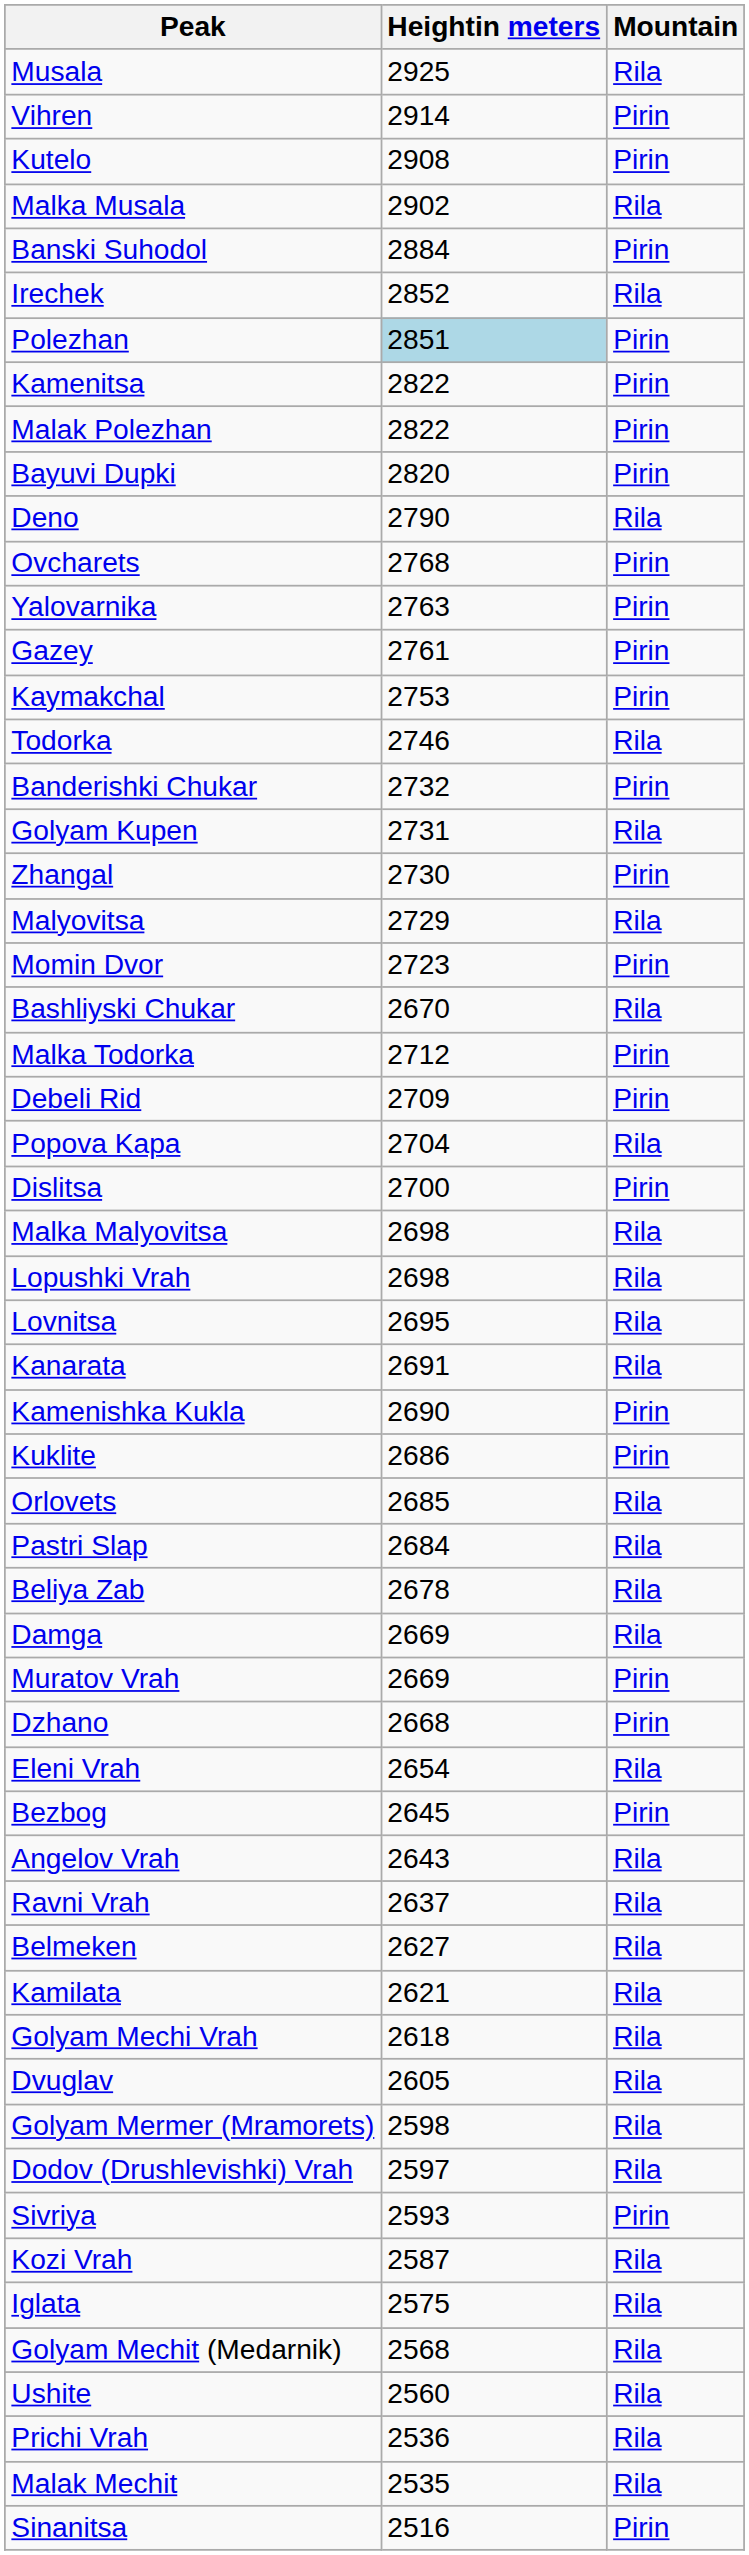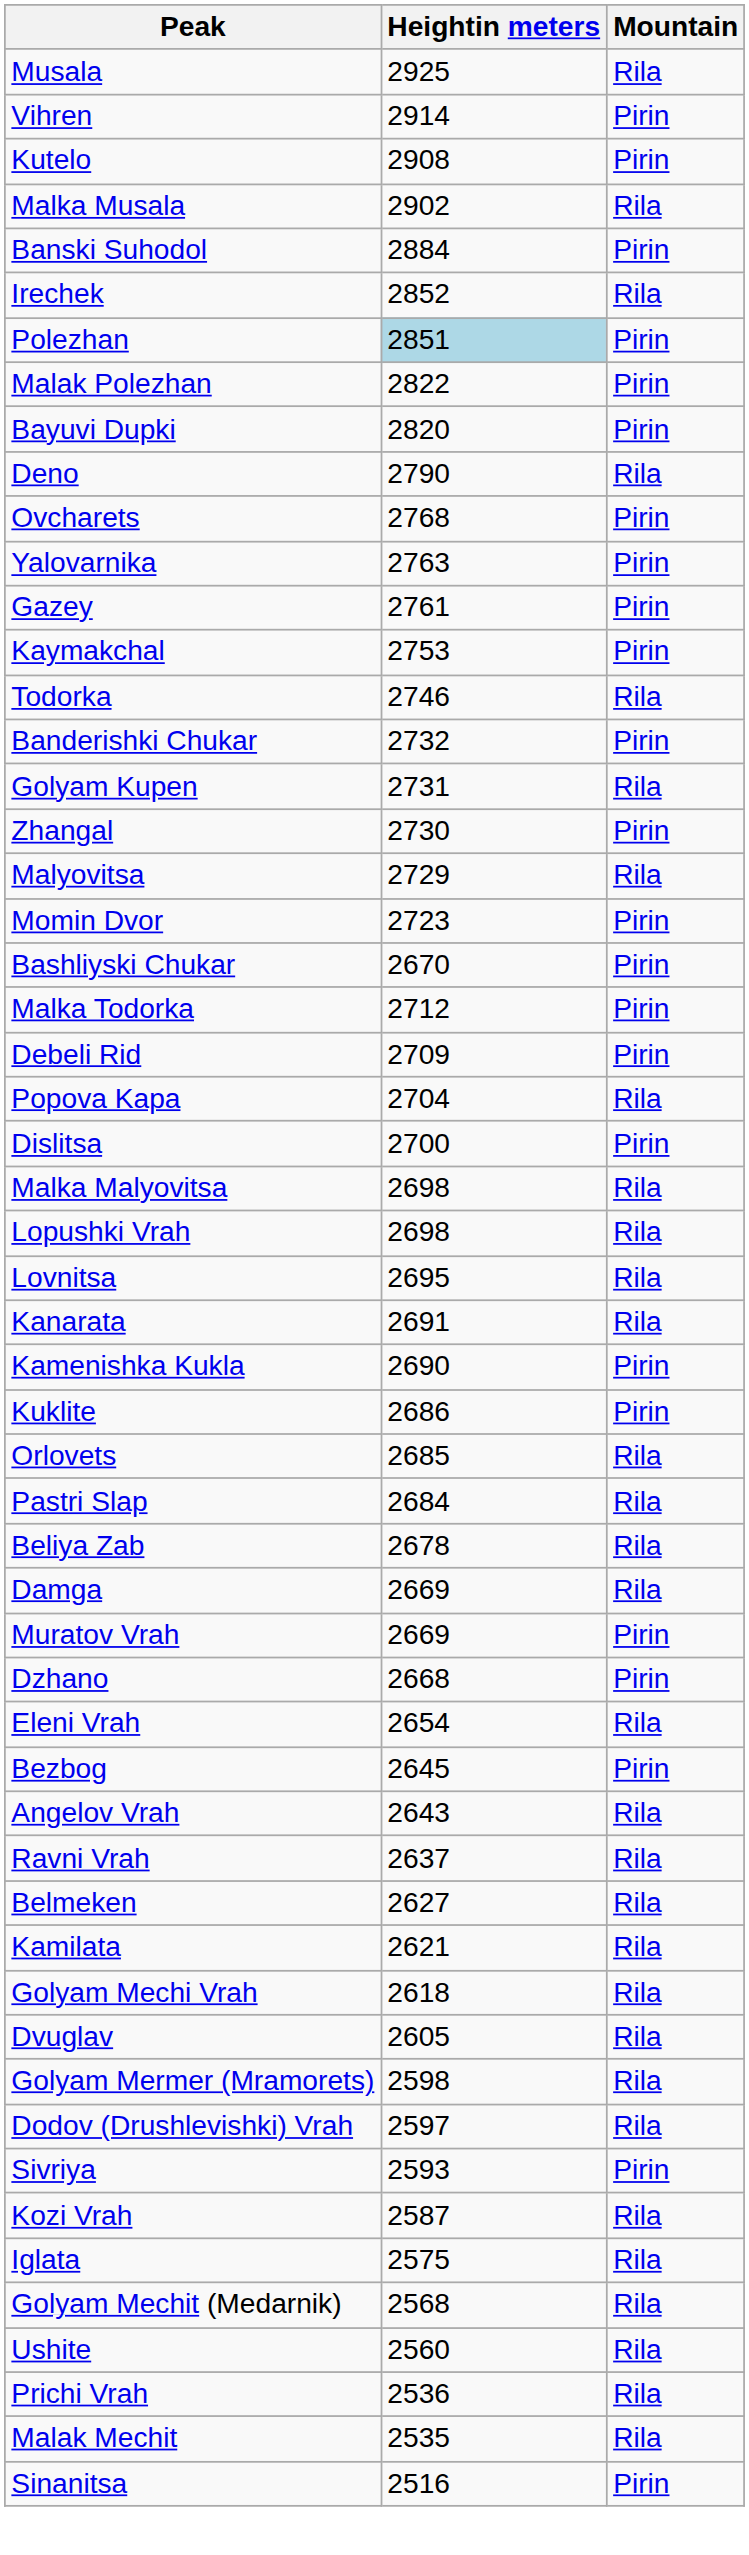 <table class="wikitable sortable">
 <tr>
 <th>Peak</th>
 <th>Heightin <a href='#'>meters</a></th>
 <th>Mountain</th>
 </tr>
 <tr>
 <td><a href='#'>Musala</a></td>
 <td>2925</td>
 <td><a href='#'>Rila</a></td>
 </tr>
 <tr>
 <td><a href='#'>Vihren</a></td>
 <td>2914</td>
 <td><a href='#'>Pirin</a></td>
 </tr>
 <tr>
 <td><a href='#'>Kutelo</a></td>
 <td>2908</td>
 <td><a href='#'>Pirin</a></td>
 </tr>
 <tr>
 <td><a href='#'>Malka Musala</a></td>
 <td>2902</td>
 <td><a href='#'>Rila</a></td>
 </tr>
 <tr>
 <td><a href='#'>Banski Suhodol</a></td>
 <td>2884</td>
 <td><a href='#'>Pirin</a></td>
 </tr>
 <tr>
 <td><a href='#'>Irechek</a></td>
 <td>2852</td>
 <td><a href='#'>Rila</a></td>
 </tr>
 <tr>
 <td><a href='#'>Polezhan</a></td>
 <td style="background: lightblue;">2851</td>
-<td><a href='#'>Pirin</a></td>
-</tr>
-<tr>
-<td><a href='#'>Kamenitsa</a></td>
-<td>2822</td>
 <td><a href='#'>Pirin</a></td>
 </tr>
 <tr>
 <td><a href='#'>Malak Polezhan</a></td>
 <td>2822</td>
 <td><a href='#'>Pirin</a></td>
 </tr>
 <tr>
 <td><a href='#'>Bayuvi Dupki</a></td>
 <td>2820</td>
 <td><a href='#'>Pirin</a></td>
 </tr>
 <tr>
 <td><a href='#'>Deno</a></td>
 <td>2790</td>
 <td><a href='#'>Rila</a></td>
 </tr>
 <tr>
 <td><a href='#'>Ovcharets</a></td>
 <td>2768</td>
 <td><a href='#'>Pirin</a></td>
 </tr>
 <tr>
 <td><a href='#'>Yalovarnika</a></td>
 <td>2763</td>
 <td><a href='#'>Pirin</a></td>
 </tr>
 <tr>
 <td><a href='#'>Gazey</a></td>
 <td>2761</td>
 <td><a href='#'>Pirin</a></td>
 </tr>
 <tr>
 <td><a href='#'>Kaymakchal</a></td>
 <td>2753</td>
 <td><a href='#'>Pirin</a></td>
 </tr>
 <tr>
 <td><a href='#'>Todorka</a></td>
 <td>2746</td>
 <td><a href='#'>Rila</a></td>
 </tr>
 <tr>
 <td><a href='#'>Banderishki Chukar</a></td>
 <td>2732</td>
 <td><a href='#'>Pirin</a></td>
 </tr>
 <tr>
 <td><a href='#'>Golyam Kupen</a></td>
 <td>2731</td>
 <td><a href='#'>Rila</a></td>
 </tr>
 <tr>
 <td><a href='#'>Zhangal</a></td>
 <td>2730</td>
 <td><a href='#'>Pirin</a></td>
 </tr>
 <tr>
 <td><a href='#'>Malyovitsa</a></td>
 <td>2729</td>
 <td><a href='#'>Rila</a></td>
 </tr>
 <tr>
 <td><a href='#'>Momin Dvor</a></td>
 <td>2723</td>
 <td><a href='#'>Pirin</a></td>
 </tr>
 <tr>
 <td><a href='#'>Bashliyski Chukar</a></td>
 <td>2670</td>
-<td><a href='#'>Rila</a></td>
+<td><a href='#'>Pirin</a></td>
 </tr>
 <tr>
 <td><a href='#'>Malka Todorka</a></td>
 <td>2712</td>
 <td><a href='#'>Pirin</a></td>
 </tr>
 <tr>
 <td><a href='#'>Debeli Rid</a></td>
 <td>2709</td>
 <td><a href='#'>Pirin</a></td>
 </tr>
 <tr>
 <td><a href='#'>Popova Kapa</a></td>
 <td>2704</td>
 <td><a href='#'>Rila</a></td>
 </tr>
 <tr>
 <td><a href='#'>Dislitsa</a></td>
 <td>2700</td>
 <td><a href='#'>Pirin</a></td>
 </tr>
 <tr>
 <td><a href='#'>Malka Malyovitsa</a></td>
 <td>2698</td>
 <td><a href='#'>Rila</a></td>
 </tr>
 <tr>
 <td><a href='#'>Lopushki Vrah</a></td>
 <td>2698</td>
 <td><a href='#'>Rila</a></td>
 </tr>
 <tr>
 <td><a href='#'>Lovnitsa</a></td>
 <td>2695</td>
 <td><a href='#'>Rila</a></td>
 </tr>
 <tr>
 <td><a href='#'>Kanarata</a></td>
 <td>2691</td>
 <td><a href='#'>Rila</a></td>
 </tr>
 <tr>
 <td><a href='#'>Kamenishka Kukla</a></td>
 <td>2690</td>
 <td><a href='#'>Pirin</a></td>
 </tr>
 <tr>
 <td><a href='#'>Kuklite</a></td>
 <td>2686</td>
 <td><a href='#'>Pirin</a></td>
 </tr>
 <tr>
 <td><a href='#'>Orlovets</a></td>
 <td>2685</td>
 <td><a href='#'>Rila</a></td>
 </tr>
 <tr>
 <td><a href='#'>Pastri Slap</a></td>
 <td>2684</td>
 <td><a href='#'>Rila</a></td>
 </tr>
 <tr>
 <td><a href='#'>Beliya Zab</a></td>
 <td>2678</td>
 <td><a href='#'>Rila</a></td>
 </tr>
 <tr>
 <td><a href='#'>Damga</a></td>
 <td>2669</td>
 <td><a href='#'>Rila</a></td>
 </tr>
 <tr>
 <td><a href='#'>Muratov Vrah</a></td>
 <td>2669</td>
 <td><a href='#'>Pirin</a></td>
 </tr>
 <tr>
 <td><a href='#'>Dzhano</a></td>
 <td>2668</td>
 <td><a href='#'>Pirin</a></td>
 </tr>
 <tr>
 <td><a href='#'>Eleni Vrah</a></td>
 <td>2654</td>
 <td><a href='#'>Rila</a></td>
 </tr>
 <tr>
 <td><a href='#'>Bezbog</a></td>
 <td>2645</td>
 <td><a href='#'>Pirin</a></td>
 </tr>
 <tr>
 <td><a href='#'>Angelov Vrah</a></td>
 <td>2643</td>
 <td><a href='#'>Rila</a></td>
 </tr>
 <tr>
 <td><a href='#'>Ravni Vrah</a></td>
 <td>2637</td>
 <td><a href='#'>Rila</a></td>
 </tr>
 <tr>
 <td><a href='#'>Belmeken</a></td>
 <td>2627</td>
 <td><a href='#'>Rila</a></td>
 </tr>
 <tr>
 <td><a href='#'>Kamilata</a></td>
 <td>2621</td>
 <td><a href='#'>Rila</a></td>
 </tr>
 <tr>
 <td><a href='#'>Golyam Mechi Vrah</a></td>
 <td>2618</td>
 <td><a href='#'>Rila</a></td>
 </tr>
 <tr>
 <td><a href='#'>Dvuglav</a></td>
 <td>2605</td>
 <td><a href='#'>Rila</a></td>
 </tr>
 <tr>
 <td><a href='#'>Golyam Mermer (Mramorets)</a></td>
 <td>2598</td>
 <td><a href='#'>Rila</a></td>
 </tr>
 <tr>
 <td><a href='#'>Dodov (Drushlevishki) Vrah</a></td>
 <td>2597</td>
 <td><a href='#'>Rila</a></td>
 </tr>
 <tr>
 <td><a href='#'>Sivriya</a></td>
 <td>2593</td>
 <td><a href='#'>Pirin</a></td>
 </tr>
 <tr>
 <td><a href='#'>Kozi Vrah</a></td>
 <td>2587</td>
 <td><a href='#'>Rila</a></td>
 </tr>
 <tr>
 <td><a href='#'>Iglata</a></td>
 <td>2575</td>
 <td><a href='#'>Rila</a></td>
 </tr>
 <tr>
 <td><a href='#'>Golyam Mechit</a> (Medarnik)</td>
 <td>2568</td>
 <td><a href='#'>Rila</a></td>
 </tr>
 <tr>
 <td><a href='#'>Ushite</a></td>
 <td>2560</td>
 <td><a href='#'>Rila</a></td>
 </tr>
 <tr>
 <td><a href='#'>Prichi Vrah</a></td>
 <td>2536</td>
 <td><a href='#'>Rila</a></td>
 </tr>
 <tr>
 <td><a href='#'>Malak Mechit</a></td>
 <td>2535</td>
 <td><a href='#'>Rila</a></td>
 </tr>
 <tr>
 <td><a href='#'>Sinanitsa</a></td>
 <td>2516</td>
 <td><a href='#'>Pirin</a></td>
 </tr>
 </table>
